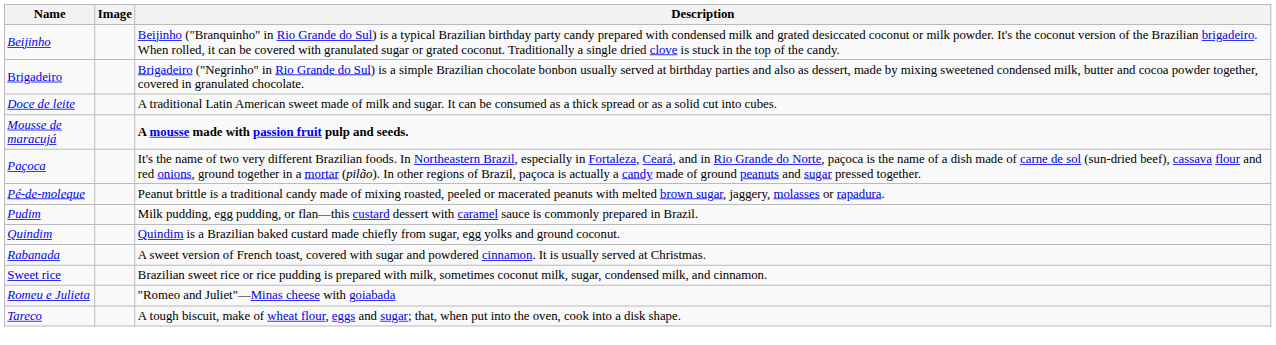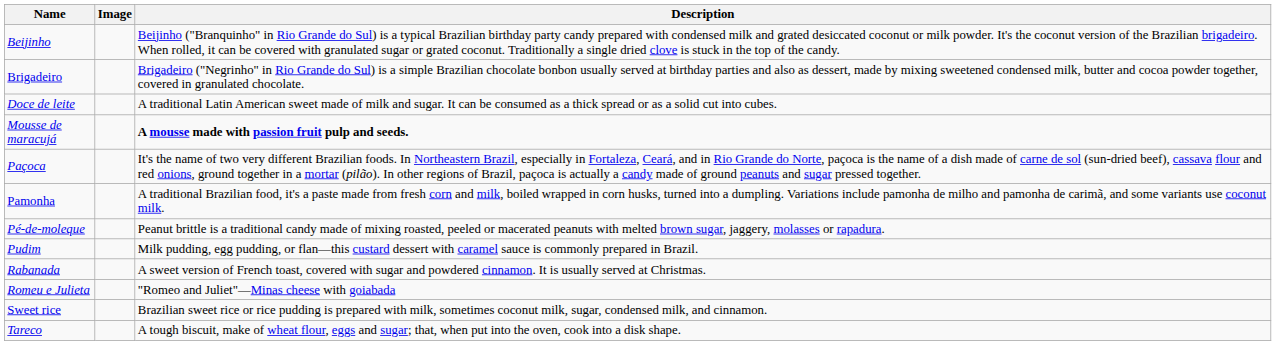 <table class="wikitable sortable" style="width:100%;">
 <tr>
 <th>Name</th>
 <th class="unsortable">Image</th>
 <th>Description</th>
 </tr>
 <tr>
 <td><em><a href='#'>Beijinho</a></em></td>
 <td></td>
 <td><a href='#'>Beijinho</a> ("Branquinho" in <a href='#'>Rio Grande do Sul</a>) is a typical Brazilian birthday party candy prepared with condensed milk and grated desiccated coconut or milk powder. It's the coconut version of the Brazilian <a href='#'>brigadeiro</a>. When rolled, it can be covered with granulated sugar or grated coconut. Traditionally a single dried <a href='#'>clove</a> is stuck in the top of the candy.</td>
 </tr>
 <tr>
 <td><a href='#'>Brigadeiro</a></td>
 <td></td>
 <td><a href='#'>Brigadeiro</a> ("Negrinho" in <a href='#'>Rio Grande do Sul</a>) is a simple Brazilian chocolate bonbon usually served at birthday parties and also as dessert, made by mixing sweetened condensed milk, butter and cocoa powder together, covered in granulated chocolate.</td>
 </tr>
 <tr>
 <td><a href='#'><em>Doce de leite</em></a></td>
 <td></td>
 <td>A traditional Latin American sweet made of milk and sugar. It can be consumed as a thick spread or as a solid cut into cubes.</td>
 </tr>
 <tr>
 <td><a href='#'><em>Mousse de maracujá</em></a></td>
 <td></td>
 <td><strong>A <a href='#'>mousse</a> made with <a href='#'>passion fruit</a> pulp and seeds.</strong></td>
 </tr>
 <tr>
 <td><em><a href='#'>Paçoca</a></em></td>
 <td></td>
 <td>It's the name of two very different Brazilian foods. In <a href='#'>Northeastern Brazil</a>, especially in <a href='#'>Fortaleza</a>, <a href='#'>Ceará</a>, and in <a href='#'>Rio Grande do Norte</a>, paçoca is the name of a dish made of <a href='#'>carne de sol</a> (sun-dried beef), <a href='#'>cassava</a> <a href='#'>flour</a> and red <a href='#'>onions</a>, ground together in a <a href='#'>mortar</a> (<em>pilão</em>). In other regions of Brazil, paçoca is actually a <a href='#'>candy</a> made of ground <a href='#'>peanuts</a> and <a href='#'>sugar</a> pressed together.</td>
 </tr>
 <tr>
+<td><a href='#'>Pamonha</a></td>
+<td></td>
+<td>A traditional Brazilian food, it's a paste made from fresh <a href='#'>corn</a> and <a href='#'>milk</a>, boiled wrapped in corn husks, turned into a dumpling. Variations include pamonha de milho and pamonha de carimã, and some variants use <a href='#'>coconut milk</a>.</td>
+</tr>
+<tr>
 <td><em><a href='#'>Pé-de-moleque</a></em></td>
 <td></td>
 <td>Peanut brittle is a traditional candy made of mixing roasted, peeled or macerated peanuts with melted <a href='#'>brown sugar</a>, jaggery, <a href='#'>molasses</a> or <a href='#'>rapadura</a>.</td>
 </tr>
 <tr>
 <td><a href='#'><em>Pudim</em></a></td>
 <td></td>
 <td>Milk pudding, egg pudding, or flan—this <a href='#'>custard</a> dessert with <a href='#'>caramel</a> sauce is commonly prepared in Brazil.</td>
 </tr>
 <tr>
-<td><em><a href='#'>Quindim</a></em></td>
-<td></td>
-<td><a href='#'>Quindim</a> is a Brazilian baked custard made chiefly from sugar, egg yolks and ground coconut.</td>
-</tr>
-<tr>
 <td><em><a href='#'>Rabanada</a></em></td>
 <td></td>
 <td>A sweet version of French toast, covered with sugar and powdered <a href='#'>cinnamon</a>. It is usually served at Christmas.</td>
+</tr>
+<tr>
+<td><em><a href='#'>Romeu e Julieta</a></em></td>
+<td></td>
+<td>"Romeo and Juliet"—<a href='#'>Minas cheese</a> with <a href='#'>goiabada</a></td>
 </tr>
 <tr>
 <td><a href='#'>Sweet rice</a></td>
 <td></td>
 <td>Brazilian sweet rice or rice pudding is prepared with milk, sometimes coconut milk, sugar, condensed milk, and cinnamon.</td>
 </tr>
 <tr>
-<td><em><a href='#'>Romeu e Julieta</a></em></td>
-<td></td>
-<td>"Romeo and Juliet"—<a href='#'>Minas cheese</a> with <a href='#'>goiabada</a></td>
-</tr>
-<tr>
 <td><em><a href='#'>Tareco</a></em></td>
 <td></td>
 <td>A tough biscuit, make of <a href='#'>wheat flour</a>, <a href='#'>eggs</a> and <a href='#'>sugar</a>; that, when put into the oven, cook into a disk shape.</td>
 </tr>
 </table>
